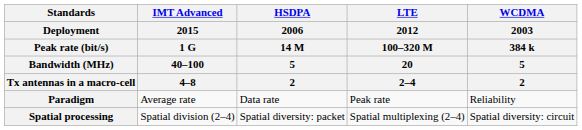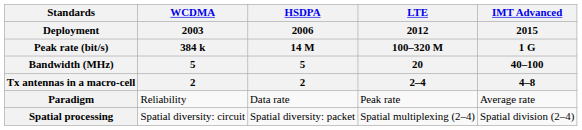 <table class="sortable wikitable">
 <tr>
 <th>Standards</th>
-<th><a href='#'>IMT Advanced</a></th>
+<th><a href='#'>WCDMA</a></th>
 <th><a href='#'>HSDPA</a></th>
 <th><a href='#'>LTE</a></th>
-<th><a href='#'>WCDMA</a></th>
+<th><a href='#'>IMT Advanced</a></th>
 </tr>
 <tr>
 <th>Deployment</th>
-<th>2015</th>
+<th>2003</th>
 <th>2006</th>
 <th>2012</th>
-<th>2003</th>
+<th>2015</th>
 </tr>
 <tr>
 <th>Peak rate (bit/s)</th>
-<th>1 G</th>
+<th>384 k</th>
 <th>14 M</th>
 <th>100–320 M</th>
-<th>384 k</th>
+<th>1 G</th>
 </tr>
 <tr>
 <th>Bandwidth (MHz)</th>
-<th>40–100</th>
+<th>5</th>
 <th>5</th>
 <th>20</th>
-<th>5</th>
+<th>40–100</th>
 </tr>
 <tr>
 <th>Tx antennas in a macro-cell</th>
-<th>4–8</th>
+<th>2</th>
 <th>2</th>
 <th>2–4</th>
-<th>2</th>
+<th>4–8</th>
 </tr>
 <tr>
 <th>Paradigm</th>
-<td>Average rate</td>
+<td>Reliability</td>
 <td>Data rate</td>
 <td>Peak rate</td>
-<td>Reliability</td>
+<td>Average rate</td>
 </tr>
 <tr>
 <th>Spatial processing</th>
-<td>Spatial division (2–4)</td>
+<td>Spatial diversity: circuit</td>
 <td>Spatial diversity: packet</td>
 <td>Spatial multiplexing (2–4)</td>
-<td>Spatial diversity: circuit</td>
+<td>Spatial division (2–4)</td>
 </tr>
 </table>
